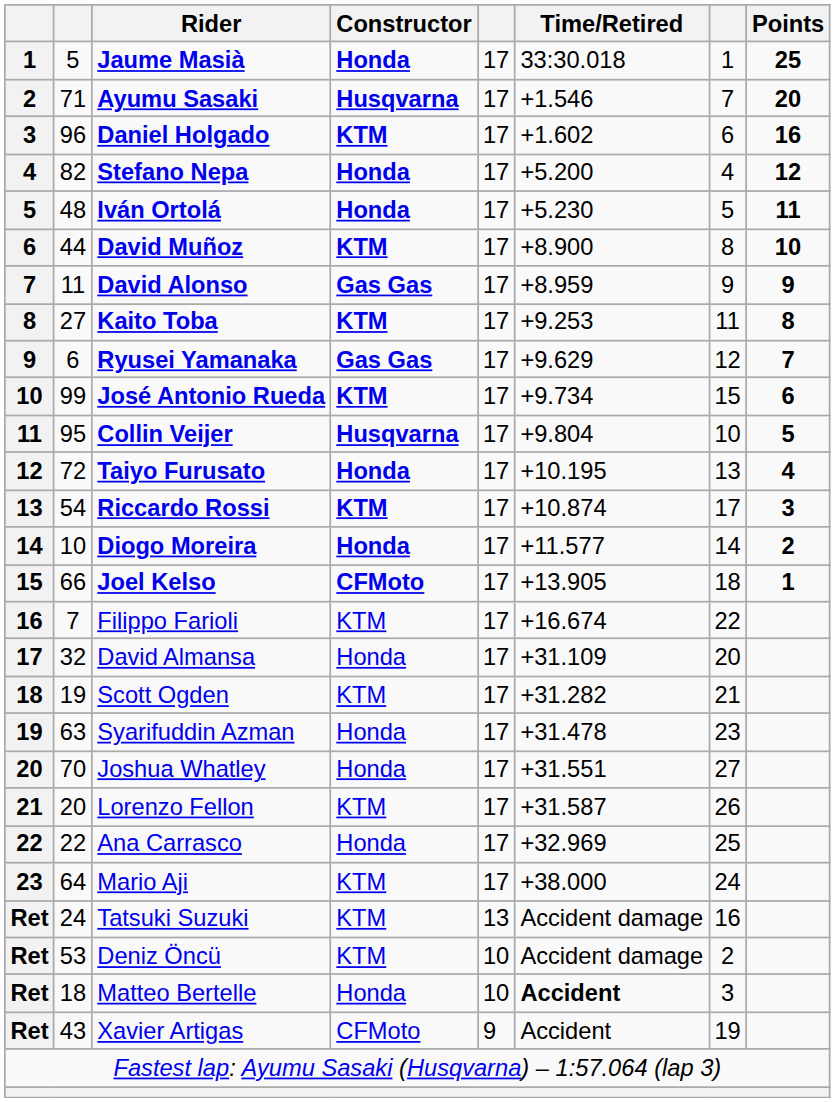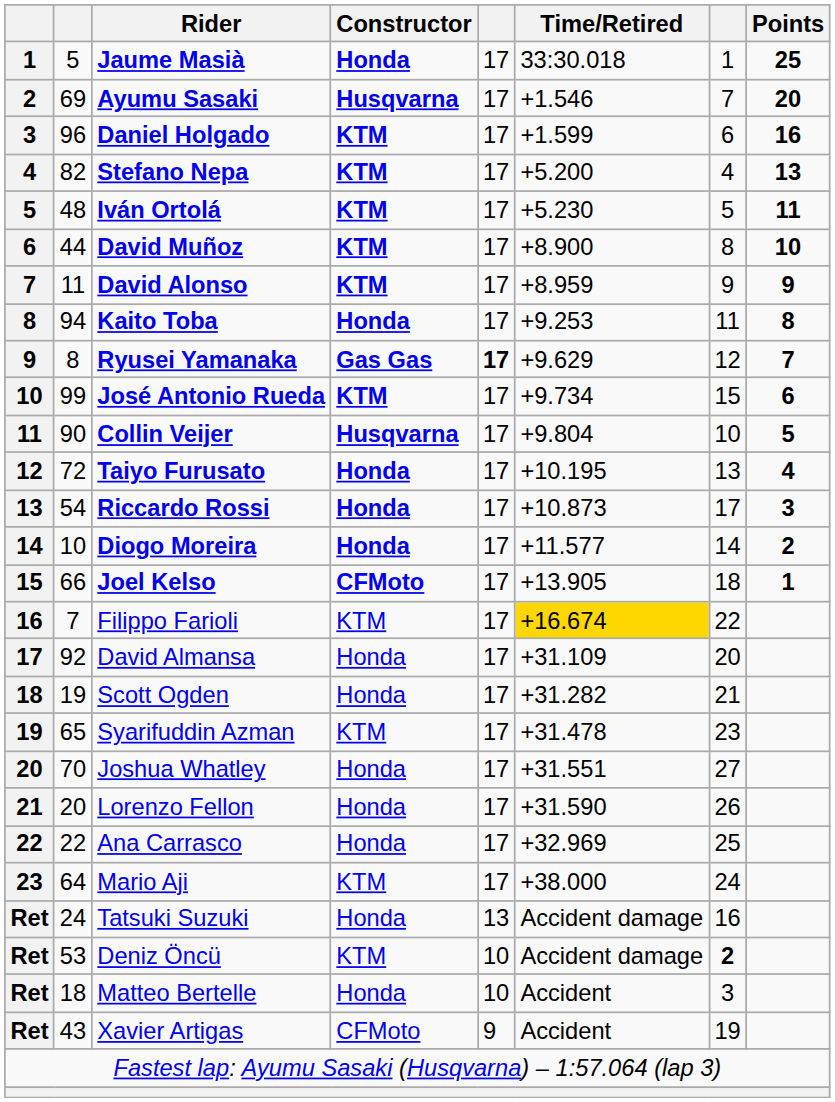 <table class="wikitable sortable" style="font-size: 85%;">
 <tr>
 <th scope="col"></th>
 <th scope="col"></th>
 <th scope="col">Rider</th>
 <th scope="col">Constructor</th>
 <th scope="col" class="unsortable"></th>
 <th scope="col" class="unsortable">Time/Retired</th>
 <th scope="col"></th>
 <th scope="col">Points</th>
 </tr>
 <tr>
 <th scope="row">1</th>
 <td align="center">5</td>
 <td data-sort-value="mas"> <strong><a href='#'>Jaume Masià</a></strong></td>
 <td><strong><a href='#'>Honda</a></strong></td>
 <td>17</td>
 <td>33:30.018</td>
 <td align="center">1</td>
 <td align="center"><strong>25</strong></td>
 </tr>
 <tr>
 <th scope="row">2</th>
-<td align="center">71</td>
+<td align="center">69</td>
 <td data-sort-value="sas"> <strong><a href='#'>Ayumu Sasaki</a></strong></td>
 <td><strong><a href='#'>Husqvarna</a></strong></td>
 <td>17</td>
 <td>+1.546</td>
 <td align="center">7</td>
 <td align="center"><strong>20</strong></td>
 </tr>
 <tr>
 <th scope="row">3</th>
 <td align="center">96</td>
 <td data-sort-value="hol"> <strong><a href='#'>Daniel Holgado</a></strong></td>
 <td><strong><a href='#'>KTM</a></strong></td>
 <td>17</td>
-<td>+1.602</td>
+<td>+1.599</td>
 <td align="center">6</td>
 <td align="center"><strong>16</strong></td>
 </tr>
 <tr>
 <th scope="row">4</th>
 <td align="center">82</td>
 <td data-sort-value="nep"> <strong><a href='#'>Stefano Nepa</a></strong></td>
-<td><strong><a href='#'>Honda</a></strong></td>
+<td><strong><a href='#'>KTM</a></strong></td>
 <td>17</td>
 <td>+5.200</td>
 <td align="center">4</td>
-<td align="center"><strong>12</strong></td>
+<td align="center"><strong>13</strong></td>
 </tr>
 <tr>
 <th scope="row">5</th>
 <td align="center">48</td>
 <td data-sort-value="ort"> <strong><a href='#'>Iván Ortolá</a></strong></td>
-<td><strong><a href='#'>Honda</a></strong></td>
+<td><strong><a href='#'>KTM</a></strong></td>
 <td>17</td>
 <td>+5.230</td>
 <td align="center">5</td>
 <td align="center"><strong>11</strong></td>
 </tr>
 <tr>
 <th scope="row">6</th>
 <td align="center">44</td>
 <td data-sort-value="mun"> <strong><a href='#'>David Muñoz</a></strong></td>
 <td><strong><a href='#'>KTM</a></strong></td>
 <td>17</td>
 <td>+8.900</td>
 <td align="center">8</td>
 <td align="center"><strong>10</strong></td>
 </tr>
 <tr>
 <th scope="row">7</th>
 <td align="center">11</td>
 <td data-sort-value="alo"> <strong><a href='#'>David Alonso</a></strong></td>
-<td><strong><a href='#'>Gas Gas</a></strong></td>
+<td><strong><a href='#'>KTM</a></strong></td>
 <td>17</td>
 <td>+8.959</td>
 <td align="center">9</td>
 <td align="center"><strong>9</strong></td>
 </tr>
 <tr>
 <th scope="row">8</th>
-<td align="center">27</td>
+<td align="center">94</td>
 <td data-sort-value="tob"> <strong><a href='#'>Kaito Toba</a></strong></td>
-<td><strong><a href='#'>KTM</a></strong></td>
+<td><strong><a href='#'>Honda</a></strong></td>
 <td>17</td>
 <td>+9.253</td>
 <td align="center">11</td>
 <td align="center"><strong>8</strong></td>
 </tr>
 <tr>
 <th scope="row">9</th>
-<td align="center">6</td>
+<td align="center">8</td>
 <td data-sort-value="yam"> <strong><a href='#'>Ryusei Yamanaka</a></strong></td>
 <td><strong><a href='#'>Gas Gas</a></strong></td>
-<td>17</td>
+<td><strong>17</strong></td>
 <td>+9.629</td>
 <td align="center">12</td>
 <td align="center"><strong>7</strong></td>
 </tr>
 <tr>
 <th scope="row">10</th>
 <td align="center">99</td>
 <td data-sort-value="rue"> <strong><a href='#'>José Antonio Rueda</a></strong></td>
 <td><strong><a href='#'>KTM</a></strong></td>
 <td>17</td>
 <td>+9.734</td>
 <td align="center">15</td>
 <td align="center"><strong>6</strong></td>
 </tr>
 <tr>
 <th scope="row">11</th>
-<td align="center">95</td>
+<td align="center">90</td>
 <td data-sort-value="vei"> <strong><a href='#'>Collin Veijer</a></strong></td>
 <td><strong><a href='#'>Husqvarna</a></strong></td>
 <td>17</td>
 <td>+9.804</td>
 <td align="center">10</td>
 <td align="center"><strong>5</strong></td>
 </tr>
 <tr>
 <th scope="row">12</th>
 <td align="center">72</td>
 <td data-sort-value="fur"> <strong><a href='#'>Taiyo Furusato</a></strong></td>
 <td><strong><a href='#'>Honda</a></strong></td>
 <td>17</td>
 <td>+10.195</td>
 <td align="center">13</td>
 <td align="center"><strong>4</strong></td>
 </tr>
 <tr>
 <th scope="row">13</th>
 <td align="center">54</td>
 <td data-sort-value="ros"> <strong><a href='#'>Riccardo Rossi</a></strong></td>
-<td><strong><a href='#'>KTM</a></strong></td>
+<td><strong><a href='#'>Honda</a></strong></td>
 <td>17</td>
-<td>+10.874</td>
+<td>+10.873</td>
 <td align="center">17</td>
 <td align="center"><strong>3</strong></td>
 </tr>
 <tr>
 <th scope="row">14</th>
 <td align="center">10</td>
 <td data-sort-value="mor"> <strong><a href='#'>Diogo Moreira</a></strong></td>
 <td><strong><a href='#'>Honda</a></strong></td>
 <td>17</td>
 <td>+11.577</td>
 <td align="center">14</td>
 <td align="center"><strong>2</strong></td>
 </tr>
 <tr>
 <th scope="row">15</th>
 <td align="center">66</td>
 <td data-sort-value="kel"> <strong><a href='#'>Joel Kelso</a></strong></td>
 <td><strong><a href='#'>CFMoto</a></strong></td>
 <td>17</td>
 <td>+13.905</td>
 <td align="center">18</td>
 <td align="center"><strong>1</strong></td>
 </tr>
 <tr>
 <th scope="row">16</th>
 <td align="center">7</td>
 <td data-sort-value="far"> <a href='#'>Filippo Farioli</a></td>
 <td><a href='#'>KTM</a></td>
 <td>17</td>
-<td>+16.674</td>
+<td style="background: gold;">+16.674</td>
 <td align="center">22</td>
 <td align="center"></td>
 </tr>
 <tr>
 <th scope="row">17</th>
-<td align="center">32</td>
+<td align="center">92</td>
 <td data-sort-value="alm"> <a href='#'>David Almansa</a></td>
 <td><a href='#'>Honda</a></td>
 <td>17</td>
 <td>+31.109</td>
 <td align="center">20</td>
 <td></td>
 </tr>
 <tr>
 <th scope="row">18</th>
 <td align="center">19</td>
 <td data-sort-value="ogd"> <a href='#'>Scott Ogden</a></td>
-<td><a href='#'>KTM</a></td>
+<td><a href='#'>Honda</a></td>
 <td>17</td>
 <td>+31.282</td>
 <td align="center">21</td>
 <td align="center"></td>
 </tr>
 <tr>
 <th scope="row">19</th>
-<td align="center">63</td>
+<td align="center">65</td>
 <td data-sort-value="sya"> <a href='#'>Syarifuddin Azman</a></td>
-<td><a href='#'>Honda</a></td>
+<td><a href='#'>KTM</a></td>
 <td>17</td>
 <td>+31.478</td>
 <td align="center">23</td>
 <td align="center"></td>
 </tr>
 <tr>
 <th scope="row">20</th>
 <td align="center">70</td>
 <td data-sort-value="wha"> <a href='#'>Joshua Whatley</a></td>
 <td><a href='#'>Honda</a></td>
 <td>17</td>
 <td>+31.551</td>
 <td align="center">27</td>
 <td align="center"></td>
 </tr>
 <tr>
 <th scope="row">21</th>
 <td align="center">20</td>
 <td data-sort-value="fel"> <a href='#'>Lorenzo Fellon</a></td>
-<td><a href='#'>KTM</a></td>
+<td><a href='#'>Honda</a></td>
 <td>17</td>
-<td>+31.587</td>
+<td>+31.590</td>
 <td align="center">26</td>
 <td align="center"></td>
 </tr>
 <tr>
 <th scope="row">22</th>
 <td align="center">22</td>
 <td data-sort-value="car"> <a href='#'>Ana Carrasco</a></td>
 <td><a href='#'>Honda</a></td>
 <td>17</td>
 <td>+32.969</td>
 <td align="center">25</td>
 <td align="center"></td>
 </tr>
 <tr>
 <th scope="row">23</th>
 <td align="center">64</td>
 <td data-sort-value="aji"> <a href='#'>Mario Aji</a></td>
 <td><a href='#'>KTM</a></td>
 <td>17</td>
 <td>+38.000</td>
 <td align="center">24</td>
 <td align="center"></td>
 </tr>
 <tr>
 <th scope="row">Ret</th>
 <td align="center">24</td>
 <td data-sort-value="suz"> <a href='#'>Tatsuki Suzuki</a></td>
-<td><a href='#'>KTM</a></td>
+<td><a href='#'>Honda</a></td>
 <td>13</td>
 <td>Accident damage</td>
 <td align="center">16</td>
 <td align="center"></td>
 </tr>
 <tr>
 <th scope="row">Ret</th>
 <td align="center">53</td>
 <td data-sort-value="onc"> <a href='#'>Deniz Öncü</a></td>
 <td><a href='#'>KTM</a></td>
 <td>10</td>
 <td>Accident damage</td>
-<td align="center">2</td>
+<td align="center"><strong>2</strong></td>
 <td align="center"></td>
 </tr>
 <tr>
 <th scope="row">Ret</th>
 <td align="center">18</td>
 <td data-sort-value="ber"> <a href='#'>Matteo Bertelle</a></td>
 <td><a href='#'>Honda</a></td>
 <td>10</td>
-<td><strong>Accident</strong></td>
+<td>Accident</td>
 <td align="center">3</td>
 <td align="center"></td>
 </tr>
 <tr>
 <th scope="row">Ret</th>
 <td align="center">43</td>
 <td data-sort-value="art"> <a href='#'>Xavier Artigas</a></td>
 <td><a href='#'>CFMoto</a></td>
 <td>9</td>
 <td>Accident</td>
 <td align="center">19</td>
 <td align="center"></td>
 </tr>
 <tr class="sortbottom">
 <td colspan="8" style="text-align:center"><em><a href='#'>Fastest lap</a>:  <a href='#'>Ayumu Sasaki</a> (<a href='#'>Husqvarna</a>) – 1:57.064 (lap 3)</em></td>
 </tr>
 <tr>
 <th colspan=8></th>
 </tr>
 </table>
